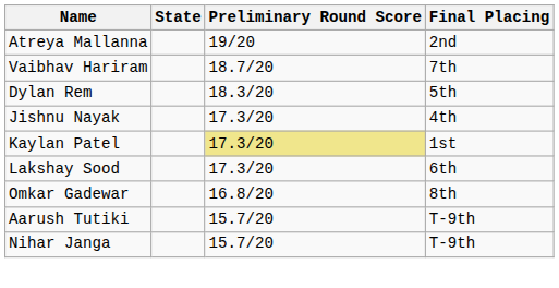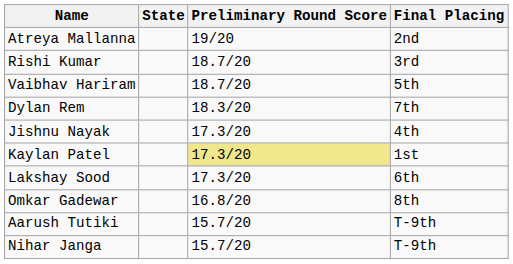 <table class="wikitable">
 <tr>
 <th>Name</th>
 <th>State</th>
 <th>Preliminary Round Score</th>
 <th>Final Placing</th>
 </tr>
 <tr>
 <td>Atreya Mallanna</td>
 <td></td>
 <td>19/20</td>
 <td>2nd</td>
 </tr>
 <tr>
+<td>Rishi Kumar</td>
+<td></td>
+<td>18.7/20</td>
+<td>3rd</td>
+</tr>
+<tr>
 <td>Vaibhav Hariram</td>
 <td></td>
 <td>18.7/20</td>
-<td>7th</td>
+<td>5th</td>
 </tr>
 <tr>
 <td>Dylan Rem</td>
 <td></td>
 <td>18.3/20</td>
-<td>5th</td>
+<td>7th</td>
 </tr>
 <tr>
 <td>Jishnu Nayak</td>
 <td></td>
 <td>17.3/20</td>
 <td>4th</td>
 </tr>
 <tr>
 <td>Kaylan Patel</td>
 <td></td>
 <td style="background: khaki;">17.3/20</td>
 <td>1st</td>
 </tr>
 <tr>
 <td>Lakshay Sood</td>
 <td></td>
 <td>17.3/20</td>
 <td>6th</td>
 </tr>
 <tr>
 <td>Omkar Gadewar</td>
 <td></td>
 <td>16.8/20</td>
 <td>8th</td>
 </tr>
 <tr>
 <td>Aarush Tutiki</td>
 <td></td>
 <td>15.7/20</td>
 <td>T-9th</td>
 </tr>
 <tr>
 <td>Nihar Janga</td>
 <td></td>
 <td>15.7/20</td>
 <td>T-9th</td>
 </tr>
 </table>
